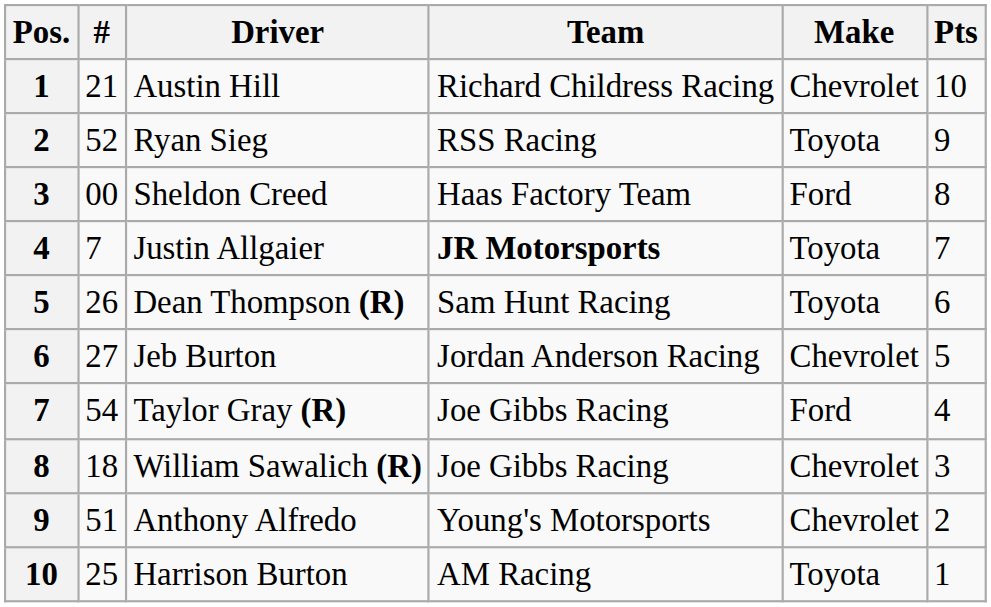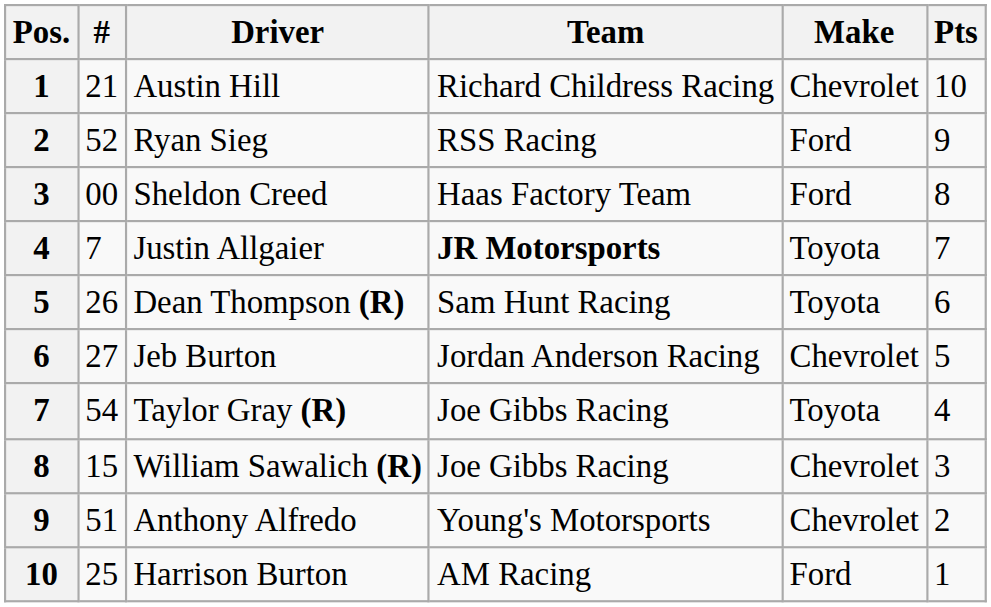 <table class="wikitable" style="font-size:95%">
 <tr>
 <th>Pos.</th>
 <th>#</th>
 <th>Driver</th>
 <th>Team</th>
 <th>Make</th>
 <th>Pts</th>
 </tr>
 <tr>
 <th>1</th>
 <td>21</td>
 <td>Austin Hill</td>
 <td>Richard Childress Racing</td>
 <td>Chevrolet</td>
 <td>10</td>
 </tr>
 <tr>
 <th>2</th>
 <td>52</td>
 <td>Ryan Sieg</td>
 <td>RSS Racing</td>
-<td>Toyota</td>
+<td>Ford</td>
 <td>9</td>
 </tr>
 <tr>
 <th>3</th>
 <td>00</td>
 <td>Sheldon Creed</td>
 <td>Haas Factory Team</td>
 <td>Ford</td>
 <td>8</td>
 </tr>
 <tr>
 <th>4</th>
 <td>7</td>
 <td>Justin Allgaier</td>
 <td><strong>JR Motorsports</strong></td>
 <td>Toyota</td>
 <td>7</td>
 </tr>
 <tr>
 <th>5</th>
 <td>26</td>
 <td>Dean Thompson <strong>(R)</strong></td>
 <td>Sam Hunt Racing</td>
 <td>Toyota</td>
 <td>6</td>
 </tr>
 <tr>
 <th>6</th>
 <td>27</td>
 <td>Jeb Burton</td>
 <td>Jordan Anderson Racing</td>
 <td>Chevrolet</td>
 <td>5</td>
 </tr>
 <tr>
 <th>7</th>
 <td>54</td>
 <td>Taylor Gray <strong>(R)</strong></td>
 <td>Joe Gibbs Racing</td>
-<td>Ford</td>
+<td>Toyota</td>
 <td>4</td>
 </tr>
 <tr>
 <th>8</th>
-<td>18</td>
+<td>15</td>
 <td>William Sawalich <strong>(R)</strong></td>
 <td>Joe Gibbs Racing</td>
 <td>Chevrolet</td>
 <td>3</td>
 </tr>
 <tr>
 <th>9</th>
 <td>51</td>
 <td>Anthony Alfredo</td>
 <td>Young's Motorsports</td>
 <td>Chevrolet</td>
 <td>2</td>
 </tr>
 <tr>
 <th>10</th>
 <td>25</td>
 <td>Harrison Burton</td>
 <td>AM Racing</td>
-<td>Toyota</td>
+<td>Ford</td>
 <td>1</td>
 </tr>
 </table>
